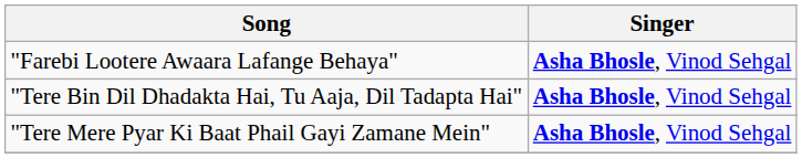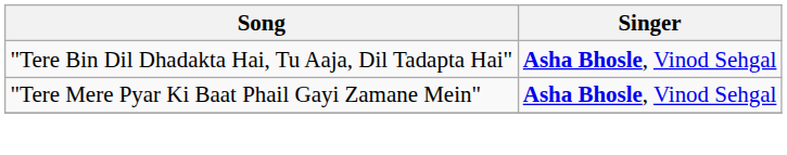 <table class="wikitable">
 <tr>
 <th>Song</th>
 <th>Singer</th>
-</tr>
-<tr>
-<td>"Farebi Lootere Awaara Lafange Behaya"</td>
-<td><strong><a href='#'>Asha Bhosle</a></strong>, <a href='#'>Vinod Sehgal</a></td>
 </tr>
 <tr>
 <td>"Tere Bin Dil Dhadakta Hai, Tu Aaja, Dil Tadapta Hai"</td>
 <td><strong><a href='#'>Asha Bhosle</a></strong>, <a href='#'>Vinod Sehgal</a></td>
 </tr>
 <tr>
 <td>"Tere Mere Pyar Ki Baat Phail Gayi Zamane Mein"</td>
 <td><strong><a href='#'>Asha Bhosle</a></strong>, <a href='#'>Vinod Sehgal</a></td>
 </tr>
 <tr>
 </tr>
 </table>
